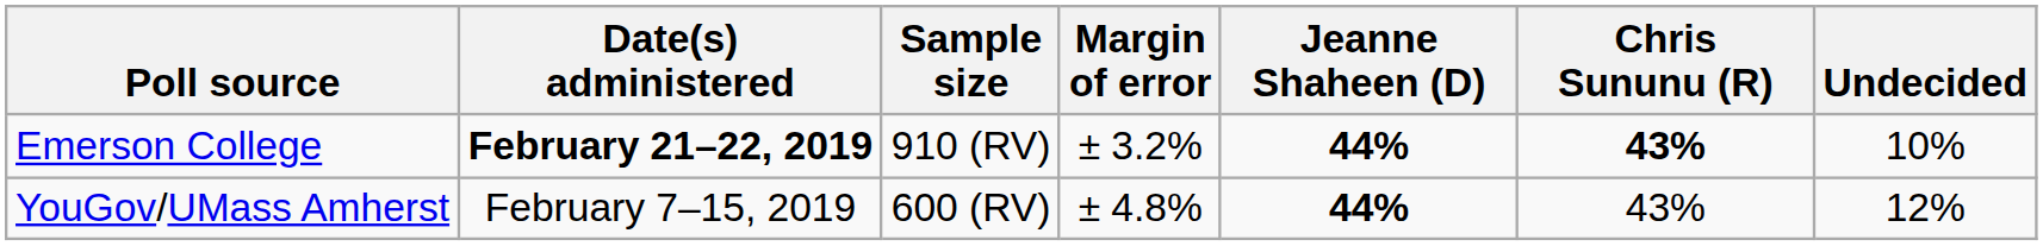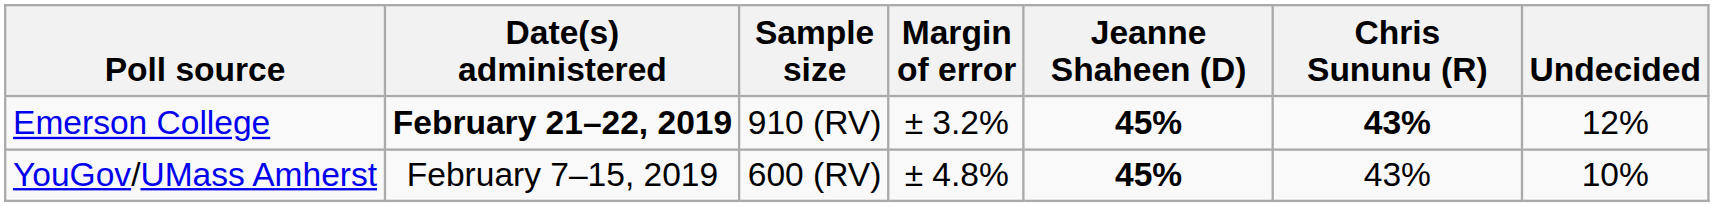 <table class="wikitable" style="font-size:90%;text-align:center;">
 <tr valign=bottom>
 <th>Poll source</th>
 <th>Date(s)<br>administered</th>
 <th>Sample<br>size</th>
 <th>Margin<br>of error</th>
 <th style="width:100px;">Jeanne<br>Shaheen (D)</th>
 <th style="width:100px;">Chris<br>Sununu (R)</th>
 <th>Undecided</th>
 </tr>
 <tr>
 <td style="text-align:left;"><a href='#'>Emerson College</a></td>
 <td><strong>February 21–22, 2019</strong></td>
 <td>910 (RV)</td>
 <td>± 3.2%</td>
-<td><strong>44%</strong></td>
+<td><strong>45%</strong></td>
 <td><strong>43%</strong></td>
-<td>10%</td>
+<td>12%</td>
 </tr>
 <tr>
 <td style="text-align:left;"><a href='#'>YouGov</a>/<a href='#'>UMass Amherst</a></td>
 <td>February 7–15, 2019</td>
 <td>600 (RV)</td>
 <td>± 4.8%</td>
-<td><strong>44%</strong></td>
+<td><strong>45%</strong></td>
 <td>43%</td>
-<td>12%</td>
+<td>10%</td>
 </tr>
 </table>
